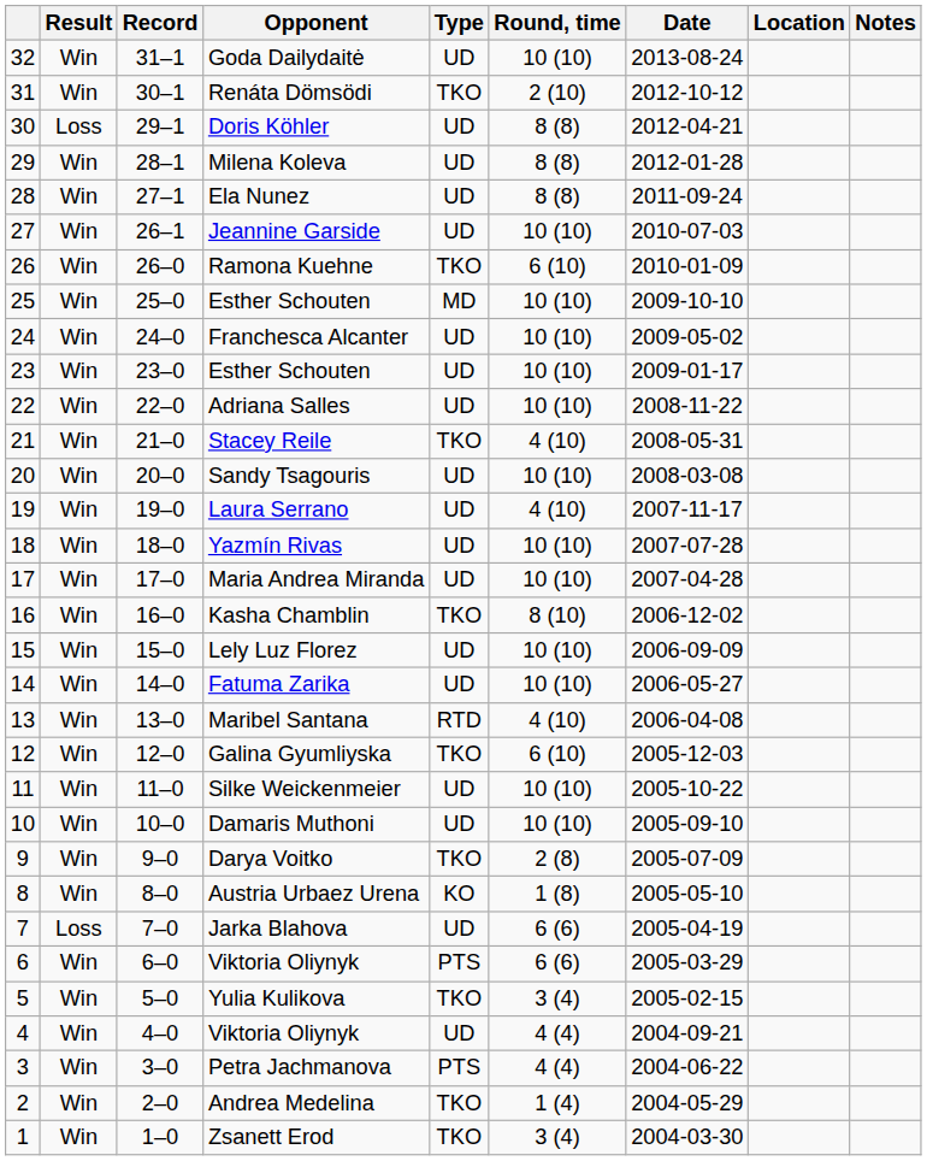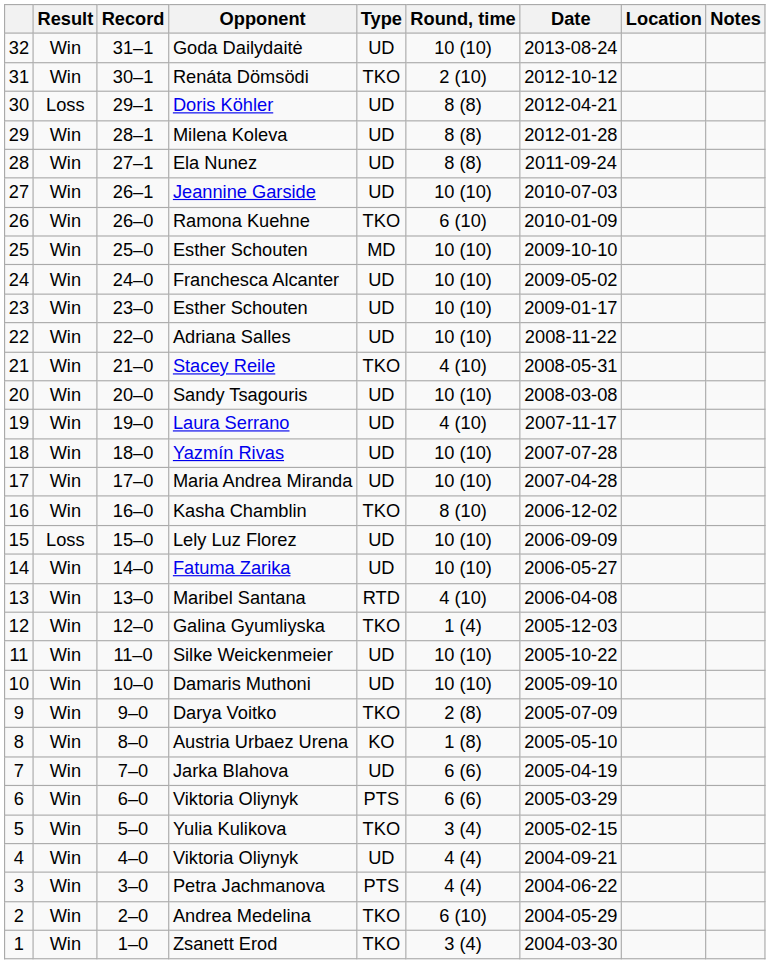 <table class=wikitable style=text-align:center>
 <tr>
 <th></th>
 <th>Result</th>
 <th>Record</th>
 <th>Opponent</th>
 <th>Type</th>
 <th>Round, time</th>
 <th>Date</th>
 <th>Location</th>
 <th>Notes</th>
 </tr>
 <tr>
 <td>32</td>
 <td>Win</td>
 <td>31–1</td>
 <td align=left>Goda Dailydaitė</td>
 <td>UD</td>
 <td>10 (10)</td>
 <td>2013-08-24</td>
 <td align=left></td>
 <td align=left></td>
 </tr>
 <tr>
 <td>31</td>
 <td>Win</td>
 <td>30–1</td>
 <td align=left>Renáta Dömsödi</td>
 <td>TKO</td>
 <td>2 (10)</td>
 <td>2012-10-12</td>
 <td align=left></td>
 <td align=left></td>
 </tr>
 <tr>
 <td>30</td>
 <td>Loss</td>
 <td>29–1</td>
 <td align=left><a href='#'>Doris Köhler</a></td>
 <td>UD</td>
 <td>8 (8)</td>
 <td>2012-04-21</td>
 <td align=left></td>
 <td align=left></td>
 </tr>
 <tr>
 <td>29</td>
 <td>Win</td>
 <td>28–1</td>
 <td align=left>Milena Koleva</td>
 <td>UD</td>
 <td>8 (8)</td>
 <td>2012-01-28</td>
 <td align=left></td>
 <td align=left></td>
 </tr>
 <tr>
 <td>28</td>
 <td>Win</td>
 <td>27–1</td>
 <td align=left>Ela Nunez</td>
 <td>UD</td>
 <td>8 (8)</td>
 <td>2011-09-24</td>
 <td align=left></td>
 <td align=left></td>
 </tr>
 <tr>
 <td>27</td>
 <td>Win</td>
 <td>26–1</td>
 <td align=left><a href='#'>Jeannine Garside</a></td>
 <td>UD</td>
 <td>10 (10)</td>
 <td>2010-07-03</td>
 <td align=left></td>
 <td align=left></td>
 </tr>
 <tr>
 <td>26</td>
 <td>Win</td>
 <td>26–0</td>
 <td align=left>Ramona Kuehne</td>
 <td>TKO</td>
 <td>6 (10)</td>
 <td>2010-01-09</td>
 <td align=left></td>
 <td align=left></td>
 </tr>
 <tr>
 <td>25</td>
 <td>Win</td>
 <td>25–0</td>
 <td align=left>Esther Schouten</td>
 <td>MD</td>
 <td>10 (10)</td>
 <td>2009-10-10</td>
 <td align=left></td>
 <td align=left></td>
 </tr>
 <tr>
 <td>24</td>
 <td>Win</td>
 <td>24–0</td>
 <td align=left>Franchesca Alcanter</td>
 <td>UD</td>
 <td>10 (10)</td>
 <td>2009-05-02</td>
 <td align=left></td>
 <td align=left></td>
 </tr>
 <tr>
 <td>23</td>
 <td>Win</td>
 <td>23–0</td>
 <td align=left>Esther Schouten</td>
 <td>UD</td>
 <td>10 (10)</td>
 <td>2009-01-17</td>
 <td align=left></td>
 <td align=left></td>
 </tr>
 <tr>
 <td>22</td>
 <td>Win</td>
 <td>22–0</td>
 <td align=left>Adriana Salles</td>
 <td>UD</td>
 <td>10 (10)</td>
 <td>2008-11-22</td>
 <td align=left></td>
 <td align=left></td>
 </tr>
 <tr>
 <td>21</td>
 <td>Win</td>
 <td>21–0</td>
 <td align=left><a href='#'>Stacey Reile</a></td>
 <td>TKO</td>
 <td>4 (10)</td>
 <td>2008-05-31</td>
 <td align=left></td>
 <td align=left></td>
 </tr>
 <tr>
 <td>20</td>
 <td>Win</td>
 <td>20–0</td>
 <td align=left>Sandy Tsagouris</td>
 <td>UD</td>
 <td>10 (10)</td>
 <td>2008-03-08</td>
 <td align=left></td>
 <td align=left></td>
 </tr>
 <tr>
 <td>19</td>
 <td>Win</td>
 <td>19–0</td>
 <td align=left><a href='#'>Laura Serrano</a></td>
 <td>UD</td>
 <td>4 (10)</td>
 <td>2007-11-17</td>
 <td align=left></td>
 <td align=left></td>
 </tr>
 <tr>
 <td>18</td>
 <td>Win</td>
 <td>18–0</td>
 <td align=left><a href='#'>Yazmín Rivas</a></td>
 <td>UD</td>
 <td>10 (10)</td>
 <td>2007-07-28</td>
 <td align=left></td>
 <td align=left></td>
 </tr>
 <tr>
 <td>17</td>
 <td>Win</td>
 <td>17–0</td>
 <td align=left>Maria Andrea Miranda</td>
 <td>UD</td>
 <td>10 (10)</td>
 <td>2007-04-28</td>
 <td align=left></td>
 <td align=left></td>
 </tr>
 <tr>
 <td>16</td>
 <td>Win</td>
 <td>16–0</td>
 <td align=left>Kasha Chamblin</td>
 <td>TKO</td>
 <td>8 (10)</td>
 <td>2006-12-02</td>
 <td align=left></td>
 <td align=left></td>
 </tr>
 <tr>
 <td>15</td>
-<td>Win</td>
+<td>Loss</td>
 <td>15–0</td>
 <td align=left>Lely Luz Florez</td>
 <td>UD</td>
 <td>10 (10)</td>
 <td>2006-09-09</td>
 <td align=left></td>
 <td align=left></td>
 </tr>
 <tr>
 <td>14</td>
 <td>Win</td>
 <td>14–0</td>
 <td align=left><a href='#'>Fatuma Zarika</a></td>
 <td>UD</td>
 <td>10 (10)</td>
 <td>2006-05-27</td>
 <td align=left></td>
 <td align=left></td>
 </tr>
 <tr>
 <td>13</td>
 <td>Win</td>
 <td>13–0</td>
 <td align=left>Maribel Santana</td>
 <td>RTD</td>
 <td>4 (10)</td>
 <td>2006-04-08</td>
 <td align=left></td>
 <td align=left></td>
 </tr>
 <tr>
 <td>12</td>
 <td>Win</td>
 <td>12–0</td>
 <td align=left>Galina Gyumliyska</td>
 <td>TKO</td>
-<td>6 (10)</td>
+<td>1 (4)</td>
 <td>2005-12-03</td>
 <td align=left></td>
 <td align=left></td>
 </tr>
 <tr>
 <td>11</td>
 <td>Win</td>
 <td>11–0</td>
 <td align=left>Silke Weickenmeier</td>
 <td>UD</td>
 <td>10 (10)</td>
 <td>2005-10-22</td>
 <td align=left></td>
 <td align=left></td>
 </tr>
 <tr>
 <td>10</td>
 <td>Win</td>
 <td>10–0</td>
 <td align=left>Damaris Muthoni</td>
 <td>UD</td>
 <td>10 (10)</td>
 <td>2005-09-10</td>
 <td align=left></td>
 <td align=left></td>
 </tr>
 <tr>
 <td>9</td>
 <td>Win</td>
 <td>9–0</td>
 <td align=left>Darya Voitko</td>
 <td>TKO</td>
 <td>2 (8)</td>
 <td>2005-07-09</td>
 <td align=left></td>
 <td align=left></td>
 </tr>
 <tr>
 <td>8</td>
 <td>Win</td>
 <td>8–0</td>
 <td align=left>Austria Urbaez Urena</td>
 <td>KO</td>
 <td>1 (8)</td>
 <td>2005-05-10</td>
 <td align=left></td>
 <td align=left></td>
 </tr>
 <tr>
 <td>7</td>
-<td>Loss</td>
+<td>Win</td>
 <td>7–0</td>
 <td align=left>Jarka Blahova</td>
 <td>UD</td>
 <td>6 (6)</td>
 <td>2005-04-19</td>
 <td align=left></td>
 <td align=left></td>
 </tr>
 <tr>
 <td>6</td>
 <td>Win</td>
 <td>6–0</td>
 <td align=left>Viktoria Oliynyk</td>
 <td>PTS</td>
 <td>6 (6)</td>
 <td>2005-03-29</td>
 <td align=left></td>
 <td align=left></td>
 </tr>
 <tr>
 <td>5</td>
 <td>Win</td>
 <td>5–0</td>
 <td align=left>Yulia Kulikova</td>
 <td>TKO</td>
 <td>3 (4)</td>
 <td>2005-02-15</td>
 <td align=left></td>
 <td align=left></td>
 </tr>
 <tr>
 <td>4</td>
 <td>Win</td>
 <td>4–0</td>
 <td align=left>Viktoria Oliynyk</td>
 <td>UD</td>
 <td>4 (4)</td>
 <td>2004-09-21</td>
 <td align=left></td>
 <td align=left></td>
 </tr>
 <tr>
 <td>3</td>
 <td>Win</td>
 <td>3–0</td>
 <td align=left>Petra Jachmanova</td>
 <td>PTS</td>
 <td>4 (4)</td>
 <td>2004-06-22</td>
 <td align=left></td>
 <td align=left></td>
 </tr>
 <tr>
 <td>2</td>
 <td>Win</td>
 <td>2–0</td>
 <td align=left>Andrea Medelina</td>
 <td>TKO</td>
-<td>1 (4)</td>
+<td>6 (10)</td>
 <td>2004-05-29</td>
 <td align=left></td>
 <td align=left></td>
 </tr>
 <tr>
 <td>1</td>
 <td>Win</td>
 <td>1–0</td>
 <td align=left>Zsanett Erod</td>
 <td>TKO</td>
 <td>3 (4)</td>
 <td>2004-03-30</td>
 <td align=left></td>
 <td align=left></td>
 </tr>
 </table>
